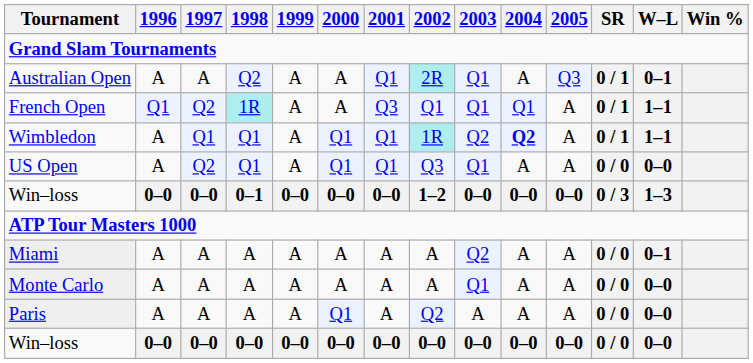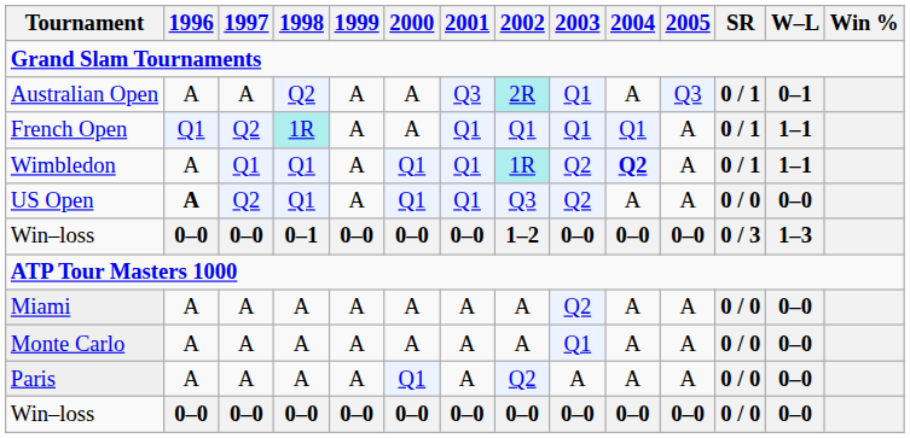 <table class=wikitable style=text-align:center>
 <tr>
 <th>Tournament</th>
 <th><a href='#'>1996</a></th>
 <th><a href='#'>1997</a></th>
 <th><a href='#'>1998</a></th>
 <th><a href='#'>1999</a></th>
 <th><a href='#'>2000</a></th>
 <th><a href='#'>2001</a></th>
 <th><a href='#'>2002</a></th>
 <th><a href='#'>2003</a></th>
 <th><a href='#'>2004</a></th>
 <th><a href='#'>2005</a></th>
 <th>SR</th>
 <th>W–L</th>
 <th>Win %</th>
 </tr>
 <tr>
 <td colspan=25 style=text-align:left><a href='#'><strong>Grand Slam Tournaments</strong></a></td>
 </tr>
 <tr>
 <td align=left><a href='#'>Australian Open</a></td>
 <td>A</td>
 <td>A</td>
 <td bgcolor=ecf2ff><a href='#'>Q2</a></td>
 <td>A</td>
 <td>A</td>
-<td bgcolor=ecf2ff><a href='#'>Q1</a></td>
+<td bgcolor=ecf2ff><a href='#'>Q3</a></td>
 <td bgcolor=afeeee><a href='#'>2R</a></td>
 <td bgcolor=ecf2ff><a href='#'>Q1</a></td>
 <td>A</td>
 <td bgcolor=ecf2ff><a href='#'>Q3</a></td>
 <th>0 / 1</th>
 <th>0–1</th>
 <th></th>
 </tr>
 <tr>
 <td align=left><a href='#'>French Open</a></td>
 <td bgcolor=ecf2ff><a href='#'>Q1</a></td>
 <td bgcolor=ecf2ff><a href='#'>Q2</a></td>
 <td bgcolor=afeeee><a href='#'>1R</a></td>
 <td>A</td>
 <td>A</td>
-<td bgcolor=ecf2ff><a href='#'>Q3</a></td>
+<td bgcolor=ecf2ff><a href='#'>Q1</a></td>
 <td bgcolor=ecf2ff><a href='#'>Q1</a></td>
 <td bgcolor=ecf2ff><a href='#'>Q1</a></td>
 <td bgcolor=ecf2ff><a href='#'>Q1</a></td>
 <td>A</td>
 <th>0 / 1</th>
 <th>1–1</th>
 <th></th>
 </tr>
 <tr>
 <td align=left><a href='#'>Wimbledon</a></td>
 <td>A</td>
 <td bgcolor=ecf2ff><a href='#'>Q1</a></td>
 <td bgcolor=ecf2ff><a href='#'>Q1</a></td>
 <td>A</td>
 <td bgcolor=ecf2ff><a href='#'>Q1</a></td>
 <td bgcolor=ecf2ff><a href='#'>Q1</a></td>
 <td bgcolor=afeeee><a href='#'>1R</a></td>
 <td bgcolor=ecf2ff><a href='#'>Q2</a></td>
 <td bgcolor=ecf2ff><strong><a href='#'>Q2</a></strong></td>
 <td>A</td>
 <th>0 / 1</th>
 <th>1–1</th>
 <th></th>
 </tr>
 <tr>
 <td align=left><a href='#'>US Open</a></td>
-<td>A</td>
+<td><strong>A</strong></td>
 <td bgcolor=ecf2ff><a href='#'>Q2</a></td>
 <td bgcolor=ecf2ff><a href='#'>Q1</a></td>
 <td>A</td>
 <td bgcolor=ecf2ff><a href='#'>Q1</a></td>
 <td bgcolor=ecf2ff><a href='#'>Q1</a></td>
 <td bgcolor=ecf2ff><a href='#'>Q3</a></td>
-<td bgcolor=ecf2ff><a href='#'>Q1</a></td>
+<td bgcolor=ecf2ff><a href='#'>Q2</a></td>
 <td>A</td>
 <td>A</td>
 <th>0 / 0</th>
 <th>0–0</th>
 <th></th>
 </tr>
 <tr>
 <td style=text-align:left>Win–loss</td>
 <th>0–0</th>
 <th>0–0</th>
 <th>0–1</th>
 <th>0–0</th>
 <th>0–0</th>
 <th>0–0</th>
 <th>1–2</th>
 <th>0–0</th>
 <th>0–0</th>
 <th>0–0</th>
 <th>0 / 3</th>
 <th>1–3</th>
 <th></th>
 </tr>
 <tr>
 <td colspan=25 style=text-align:left><strong><a href='#'>ATP Tour Masters 1000</a></strong></td>
 </tr>
 <tr>
 <td bgcolor=efefef align=left><a href='#'>Miami</a></td>
 <td>A</td>
 <td>A</td>
 <td>A</td>
 <td>A</td>
 <td>A</td>
 <td>A</td>
 <td>A</td>
 <td bgcolor=ecf2ff><a href='#'>Q2</a></td>
 <td>A</td>
 <td>A</td>
 <th>0 / 0</th>
-<th>0–1</th>
+<th>0–0</th>
 <th></th>
 </tr>
 <tr>
 <td bgcolor=efefef align=left><a href='#'>Monte Carlo</a></td>
 <td>A</td>
 <td>A</td>
 <td>A</td>
 <td>A</td>
 <td>A</td>
 <td>A</td>
 <td>A</td>
 <td bgcolor=ecf2ff><a href='#'>Q1</a></td>
 <td>A</td>
 <td>A</td>
 <th>0 / 0</th>
 <th>0–0</th>
 <th></th>
 </tr>
 <tr>
 <td bgcolor=efefef align=left><a href='#'>Paris</a></td>
 <td>A</td>
 <td>A</td>
 <td>A</td>
 <td>A</td>
 <td bgcolor=ecf2ff><a href='#'>Q1</a></td>
 <td>A</td>
 <td bgcolor=ecf2ff><a href='#'>Q2</a></td>
 <td>A</td>
 <td>A</td>
 <td>A</td>
 <th>0 / 0</th>
 <th>0–0</th>
 <th></th>
 </tr>
 <tr>
 <td style=text-align:left>Win–loss</td>
 <th>0–0</th>
 <th>0–0</th>
 <th>0–0</th>
 <th>0–0</th>
 <th>0–0</th>
 <th>0–0</th>
 <th>0–0</th>
 <th>0–0</th>
 <th>0–0</th>
 <th>0–0</th>
 <th>0 / 0</th>
 <th>0–0</th>
 <th></th>
 </tr>
 </table>
